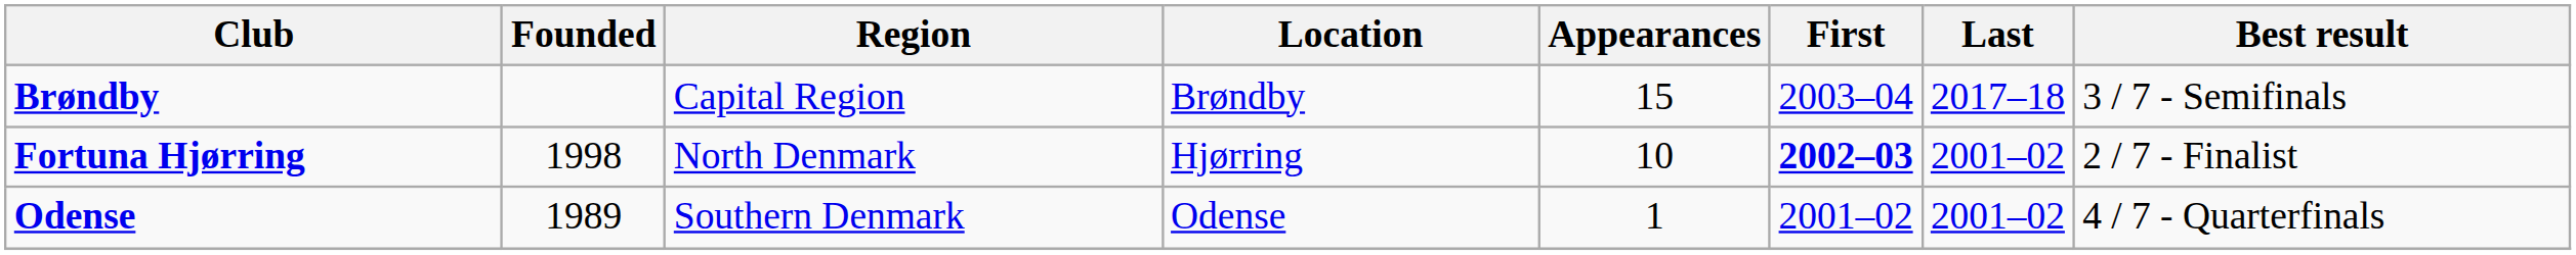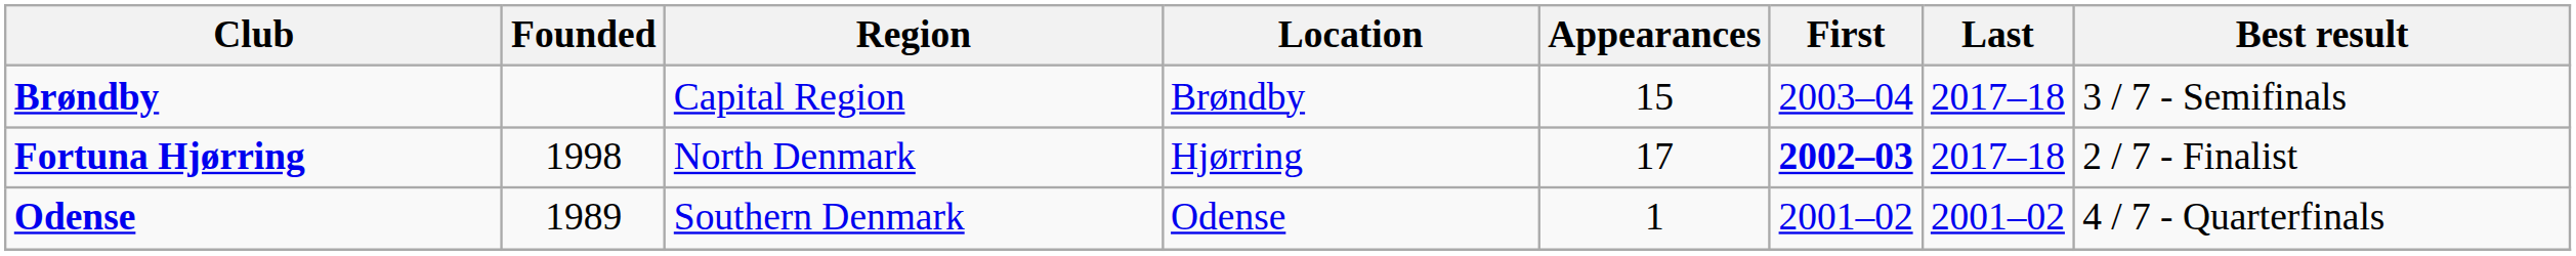 <table class="wikitable sortable">
 <tr>
 <th width=200px>Club</th>
 <th>Founded</th>
 <th width=200px>Region</th>
 <th width=150px>Location</th>
 <th align=center>Appearances</th>
 <th>First</th>
 <th>Last</th>
 <th width=200px>Best result</th>
 </tr>
 <tr>
 <td><strong><a href='#'>Brøndby</a></strong></td>
 <td align=center></td>
 <td><a href='#'>Capital Region</a></td>
 <td><a href='#'>Brøndby</a></td>
 <td align=center>15</td>
 <td><a href='#'>2003–04</a></td>
 <td><a href='#'>2017–18</a></td>
 <td>3 / 7 - Semifinals</td>
 </tr>
 <tr>
 <td><strong><a href='#'>Fortuna Hjørring</a></strong></td>
 <td align=center>1998</td>
 <td><a href='#'>North Denmark</a></td>
 <td><a href='#'>Hjørring</a></td>
-<td align=center>10</td>
+<td align=center>17</td>
 <td><strong><a href='#'>2002–03</a></strong></td>
-<td><a href='#'>2001–02</a></td>
+<td><a href='#'>2017–18</a></td>
 <td>2 / 7 - Finalist</td>
 </tr>
 <tr>
 <td><strong><a href='#'>Odense</a></strong></td>
 <td align=center>1989</td>
 <td><a href='#'>Southern Denmark</a></td>
 <td><a href='#'>Odense</a></td>
 <td align=center>1</td>
 <td><a href='#'>2001–02</a></td>
 <td><a href='#'>2001–02</a></td>
 <td>4 / 7 - Quarterfinals</td>
 </tr>
 <tr>
 </tr>
 </table>
